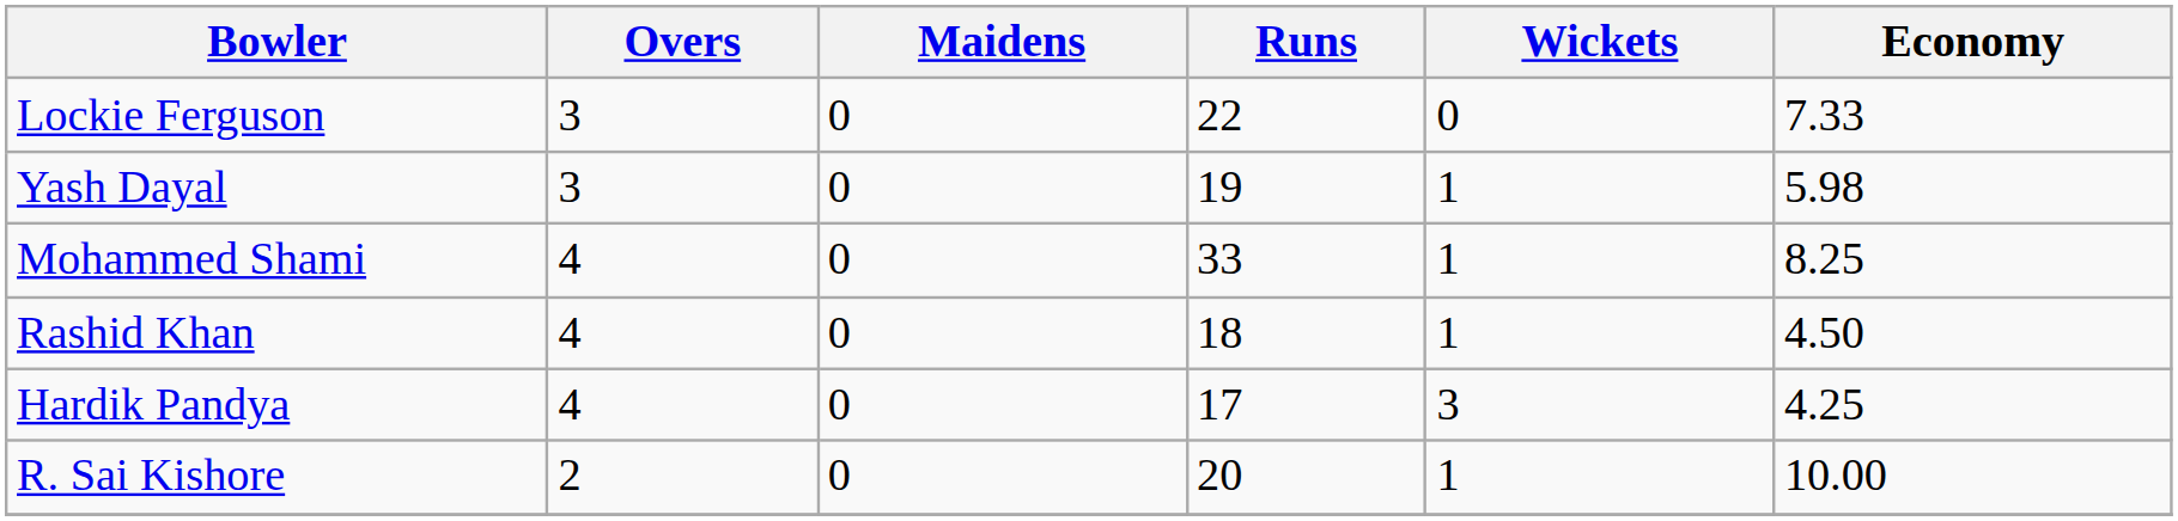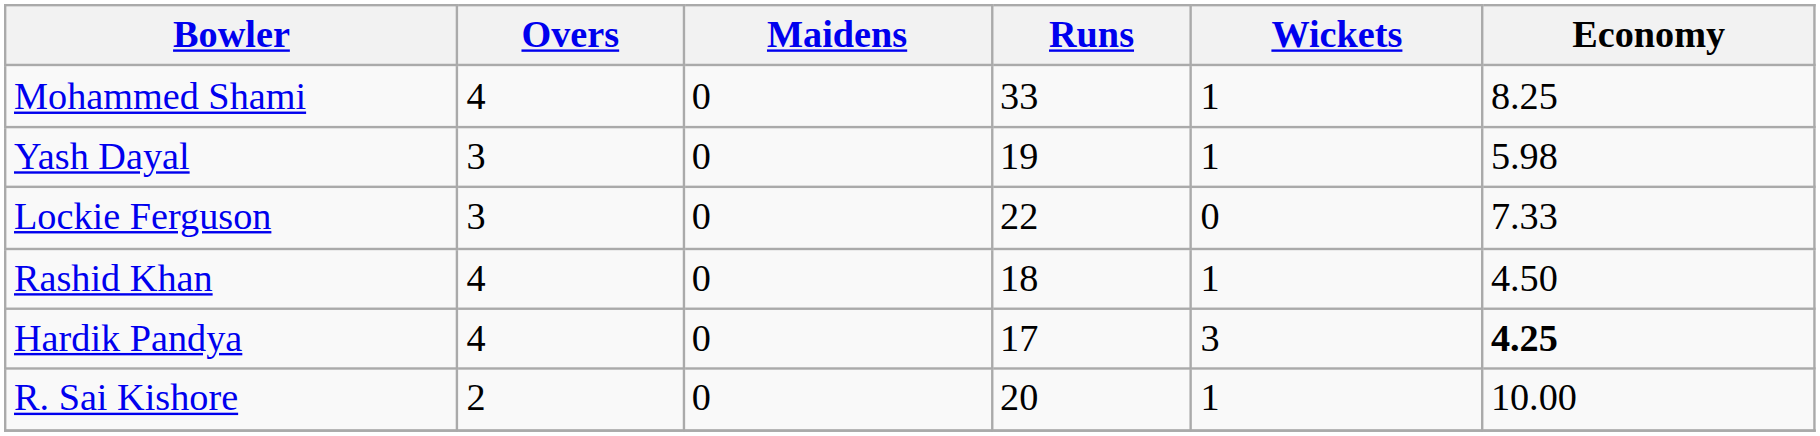 <table class=wikitable style="width: 60%;">
 <tr>
 <th width="25%"><a href='#'>Bowler</a></th>
 <th><a href='#'>Overs</a></th>
 <th><a href='#'>Maidens</a></th>
 <th><a href='#'>Runs</a></th>
 <th><a href='#'>Wickets</a></th>
 <th>Economy</th>
 </tr>
 <tr>
-<td><a href='#'>Lockie Ferguson</a></td>
-<td>3</td>
+<td><a href='#'>Mohammed Shami</a></td>
+<td>4</td>
 <td>0</td>
-<td>22</td>
-<td>0</td>
-<td>7.33</td>
+<td>33</td>
+<td>1</td>
+<td>8.25</td>
 </tr>
 <tr>
 <td><a href='#'>Yash Dayal</a></td>
 <td>3</td>
 <td>0</td>
 <td>19</td>
 <td>1</td>
 <td>5.98</td>
 </tr>
 <tr>
-<td><a href='#'>Mohammed Shami</a></td>
-<td>4</td>
+<td><a href='#'>Lockie Ferguson</a></td>
+<td>3</td>
 <td>0</td>
-<td>33</td>
-<td>1</td>
-<td>8.25</td>
+<td>22</td>
+<td>0</td>
+<td>7.33</td>
 </tr>
 <tr>
 <td><a href='#'>Rashid Khan</a></td>
 <td>4</td>
 <td>0</td>
 <td>18</td>
 <td>1</td>
 <td>4.50</td>
 </tr>
 <tr>
 <td><a href='#'>Hardik Pandya</a></td>
 <td>4</td>
 <td>0</td>
 <td>17</td>
 <td>3</td>
-<td>4.25</td>
+<td><strong>4.25</strong></td>
 </tr>
 <tr>
 <td><a href='#'>R. Sai Kishore</a></td>
 <td>2</td>
 <td>0</td>
 <td>20</td>
 <td>1</td>
 <td>10.00</td>
 </tr>
 <tr>
 </tr>
 </table>
